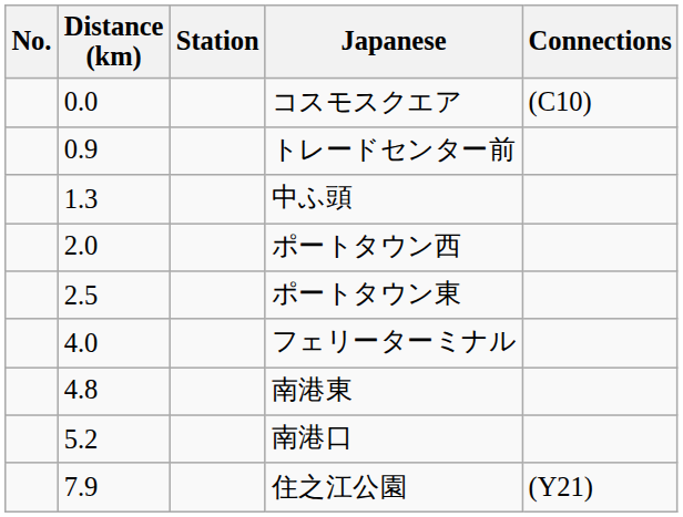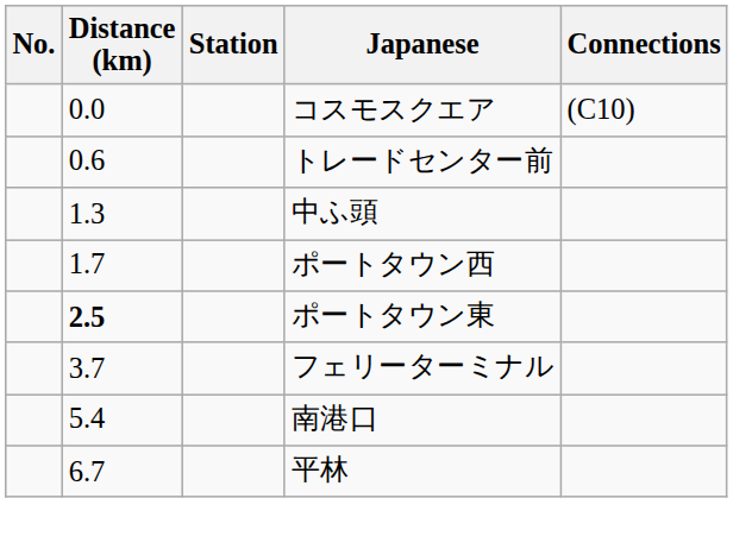 <table class="wikitable">
 <tr>
 <th>No.</th>
 <th>Distance<br>(km)</th>
 <th>Station</th>
 <th>Japanese</th>
 <th>Connections</th>
 </tr>
 <tr>
 <td></td>
 <td>0.0</td>
 <td></td>
 <td>コスモスクエア</td>
 <td> (C10)</td>
 </tr>
 <tr>
 <td></td>
-<td>0.9</td>
+<td>0.6</td>
 <td></td>
 <td>トレードセンター前</td>
 <td> </td>
 </tr>
 <tr>
 <td></td>
 <td>1.3</td>
 <td></td>
 <td>中ふ頭</td>
 <td> </td>
 </tr>
 <tr>
 <td></td>
-<td>2.0</td>
+<td>1.7</td>
 <td></td>
 <td>ポートタウン西</td>
 <td> </td>
 </tr>
 <tr>
 <td></td>
-<td>2.5</td>
+<td><strong>2.5</strong></td>
 <td></td>
 <td>ポートタウン東</td>
 <td> </td>
 </tr>
 <tr>
 <td></td>
-<td>4.0</td>
+<td>3.7</td>
 <td></td>
 <td>フェリーターミナル</td>
 <td> </td>
 </tr>
 <tr>
 <td></td>
-<td>4.8</td>
-<td></td>
-<td>南港東</td>
-<td> </td>
-</tr>
-<tr>
-<td></td>
-<td>5.2</td>
+<td>5.4</td>
 <td></td>
 <td>南港口</td>
 <td> </td>
 </tr>
 <tr>
 <td></td>
-<td>7.9</td>
+<td>6.7</td>
 <td></td>
-<td>住之江公園</td>
-<td> (Y21)</td>
+<td>平林</td>
+<td> </td>
 </tr>
 </table>
